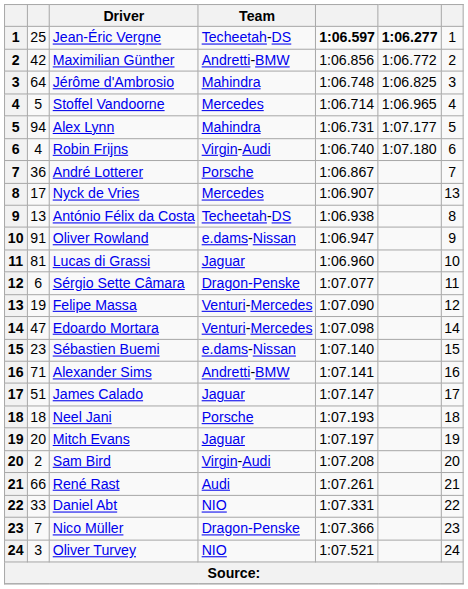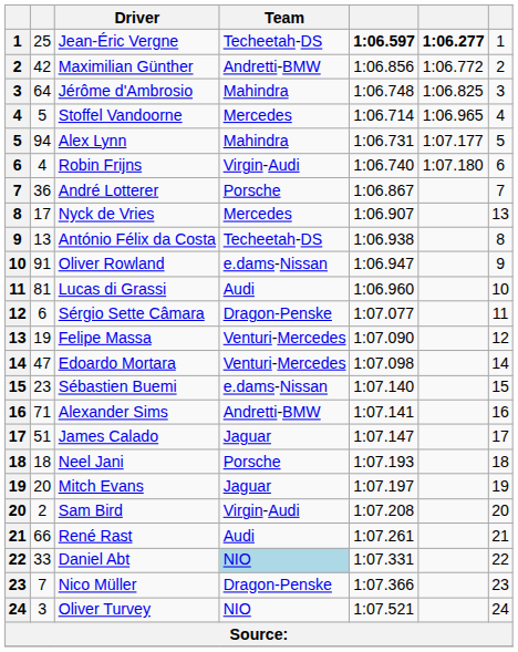 <table class="wikitable sortable" style="font-size: 85%">
 <tr>
 <th scope="col"></th>
 <th scope="col"></th>
 <th scope="col">Driver</th>
 <th scope="col">Team</th>
 <th scope="col"></th>
 <th scope="col"></th>
 <th scope="col"></th>
 </tr>
 <tr>
 <th scope="row">1</th>
 <td align="center">25</td>
 <td> <a href='#'>Jean-Éric Vergne</a></td>
 <td><a href='#'>Techeetah</a>-<a href='#'>DS</a></td>
 <td><strong>1:06.597</strong></td>
 <td><strong>1:06.277</strong></td>
 <td align="center">1</td>
 </tr>
 <tr>
 <th scope="row">2</th>
 <td align="center">42</td>
 <td> <a href='#'>Maximilian Günther</a></td>
 <td><a href='#'>Andretti</a>-<a href='#'>BMW</a></td>
 <td>1:06.856</td>
 <td>1:06.772</td>
 <td align="center">2</td>
 </tr>
 <tr>
 <th scope="row">3</th>
 <td align="center">64</td>
 <td> <a href='#'>Jérôme d'Ambrosio</a></td>
 <td><a href='#'>Mahindra</a></td>
 <td>1:06.748</td>
 <td>1:06.825</td>
 <td align="center">3</td>
 </tr>
 <tr>
 <th scope="row">4</th>
 <td align="center">5</td>
 <td> <a href='#'>Stoffel Vandoorne</a></td>
 <td><a href='#'>Mercedes</a></td>
 <td>1:06.714</td>
 <td>1:06.965</td>
 <td align="center">4</td>
 </tr>
 <tr>
 <th scope="row">5</th>
 <td align="center">94</td>
 <td> <a href='#'>Alex Lynn</a></td>
 <td><a href='#'>Mahindra</a></td>
 <td>1:06.731</td>
 <td>1:07.177</td>
 <td align="center">5</td>
 </tr>
 <tr>
 <th scope="row">6</th>
 <td align="center">4</td>
 <td> <a href='#'>Robin Frijns</a></td>
 <td><a href='#'>Virgin</a>-<a href='#'>Audi</a></td>
 <td>1:06.740</td>
 <td>1:07.180</td>
 <td align="center">6</td>
 </tr>
 <tr>
 <th scope="row">7</th>
 <td align="center">36</td>
 <td> <a href='#'>André Lotterer</a></td>
 <td><a href='#'>Porsche</a></td>
 <td>1:06.867</td>
 <td></td>
 <td align="center">7</td>
 </tr>
 <tr>
 <th scope="row">8</th>
 <td align="center">17</td>
 <td> <a href='#'>Nyck de Vries</a></td>
 <td><a href='#'>Mercedes</a></td>
 <td>1:06.907</td>
 <td></td>
 <td align="center">13</td>
 </tr>
 <tr>
 <th scope="row">9</th>
 <td align="center">13</td>
 <td> <a href='#'>António Félix da Costa</a></td>
 <td><a href='#'>Techeetah</a>-<a href='#'>DS</a></td>
 <td>1:06.938</td>
 <td></td>
 <td align="center">8</td>
 </tr>
 <tr>
 <th scope="row">10</th>
 <td align="center">91</td>
 <td> <a href='#'>Oliver Rowland</a></td>
 <td><a href='#'>e.dams</a>-<a href='#'>Nissan</a></td>
 <td>1:06.947</td>
 <td></td>
 <td align="center">9</td>
 </tr>
 <tr>
 <th scope="row">11</th>
 <td align="center">81</td>
 <td> <a href='#'>Lucas di Grassi</a></td>
-<td><a href='#'>Jaguar</a></td>
+<td><a href='#'>Audi</a></td>
 <td>1:06.960</td>
 <td></td>
 <td align="center">10</td>
 </tr>
 <tr>
 <th scope="row">12</th>
 <td align="center">6</td>
 <td> <a href='#'>Sérgio Sette Câmara</a></td>
 <td><a href='#'>Dragon-Penske</a></td>
 <td>1:07.077</td>
 <td></td>
 <td align="center">11</td>
 </tr>
 <tr>
 <th scope="row">13</th>
 <td align="center">19</td>
 <td> <a href='#'>Felipe Massa</a></td>
 <td><a href='#'>Venturi</a>-<a href='#'>Mercedes</a></td>
 <td>1:07.090</td>
 <td></td>
 <td align="center">12</td>
 </tr>
 <tr>
 <th scope="row">14</th>
 <td align="center">47</td>
 <td> <a href='#'>Edoardo Mortara</a></td>
 <td><a href='#'>Venturi</a>-<a href='#'>Mercedes</a></td>
 <td>1:07.098</td>
 <td></td>
 <td align="center">14</td>
 </tr>
 <tr>
 <th scope="row">15</th>
 <td align="center">23</td>
 <td> <a href='#'>Sébastien Buemi</a></td>
 <td><a href='#'>e.dams</a>-<a href='#'>Nissan</a></td>
 <td>1:07.140</td>
 <td></td>
 <td align="center">15</td>
 </tr>
 <tr>
 <th scope="row">16</th>
 <td align="center">71</td>
 <td> <a href='#'>Alexander Sims</a></td>
 <td><a href='#'>Andretti</a>-<a href='#'>BMW</a></td>
 <td>1:07.141</td>
 <td></td>
 <td align="center">16</td>
 </tr>
 <tr>
 <th scope="row">17</th>
 <td align="center">51</td>
 <td> <a href='#'>James Calado</a></td>
 <td><a href='#'>Jaguar</a></td>
 <td>1:07.147</td>
 <td></td>
 <td align="center">17</td>
 </tr>
 <tr>
 <th scope="row">18</th>
 <td align="center">18</td>
 <td> <a href='#'>Neel Jani</a></td>
 <td><a href='#'>Porsche</a></td>
 <td>1:07.193</td>
 <td></td>
 <td align="center">18</td>
 </tr>
 <tr>
 <th scope="row">19</th>
 <td align="center">20</td>
 <td> <a href='#'>Mitch Evans</a></td>
 <td><a href='#'>Jaguar</a></td>
 <td>1:07.197</td>
 <td></td>
 <td align="center">19</td>
 </tr>
 <tr>
 <th scope="row">20</th>
 <td align="center">2</td>
 <td> <a href='#'>Sam Bird</a></td>
 <td><a href='#'>Virgin</a>-<a href='#'>Audi</a></td>
 <td>1:07.208</td>
 <td></td>
 <td align="center">20</td>
 </tr>
 <tr>
 <th scope="row">21</th>
 <td align="center">66</td>
 <td> <a href='#'>René Rast</a></td>
 <td><a href='#'>Audi</a></td>
 <td>1:07.261</td>
 <td></td>
 <td align="center">21</td>
 </tr>
 <tr>
 <th scope="row">22</th>
 <td align="center">33</td>
 <td> <a href='#'>Daniel Abt</a></td>
-<td><a href='#'>NIO</a></td>
+<td style="background: lightblue;"><a href='#'>NIO</a></td>
 <td>1:07.331</td>
 <td></td>
 <td align="center">22</td>
 </tr>
 <tr>
 <th scope="row">23</th>
 <td align="center">7</td>
 <td> <a href='#'>Nico Müller</a></td>
 <td><a href='#'>Dragon-Penske</a></td>
 <td>1:07.366</td>
 <td></td>
 <td align="center">23</td>
 </tr>
 <tr>
 <th scope="row">24</th>
 <td align="center">3</td>
 <td> <a href='#'>Oliver Turvey</a></td>
 <td><a href='#'>NIO</a></td>
 <td>1:07.521</td>
 <td></td>
 <td align="center">24</td>
 </tr>
 <tr>
 <th colspan=7>Source:</th>
 </tr>
 <tr>
 </tr>
 </table>
